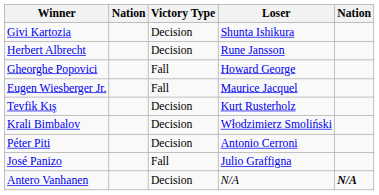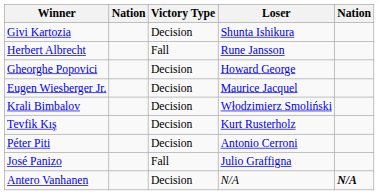 <table class="wikitable sortable" style="text-align:left;">
 <tr>
 <th>Winner</th>
 <th>Nation</th>
 <th>Victory Type</th>
 <th>Loser</th>
 <th>Nation</th>
 </tr>
 <tr>
 <td><a href='#'>Givi Kartozia</a></td>
 <td></td>
 <td>Decision</td>
 <td><a href='#'>Shunta Ishikura</a></td>
 <td></td>
 </tr>
 <tr>
 <td><a href='#'>Herbert Albrecht</a></td>
 <td></td>
-<td>Decision</td>
+<td>Fall</td>
 <td><a href='#'>Rune Jansson</a></td>
 <td></td>
 </tr>
 <tr>
 <td><a href='#'>Gheorghe Popovici</a></td>
 <td></td>
-<td>Fall</td>
+<td>Decision</td>
 <td><a href='#'>Howard George</a></td>
 <td></td>
 </tr>
 <tr>
 <td><a href='#'>Eugen Wiesberger Jr.</a></td>
 <td></td>
-<td>Fall</td>
+<td>Decision</td>
 <td><a href='#'>Maurice Jacquel</a></td>
+<td></td>
+</tr>
+<tr>
+<td><a href='#'>Krali Bimbalov</a></td>
+<td></td>
+<td>Decision</td>
+<td><a href='#'>Włodzimierz Smoliński</a></td>
 <td></td>
 </tr>
 <tr>
 <td><a href='#'>Tevfik Kış</a></td>
 <td></td>
 <td>Decision</td>
 <td><a href='#'>Kurt Rusterholz</a></td>
-<td></td>
-</tr>
-<tr>
-<td><a href='#'>Krali Bimbalov</a></td>
-<td></td>
-<td>Decision</td>
-<td><a href='#'>Włodzimierz Smoliński</a></td>
 <td></td>
 </tr>
 <tr>
 <td><a href='#'>Péter Piti</a></td>
 <td></td>
 <td>Decision</td>
 <td><a href='#'>Antonio Cerroni</a></td>
 <td></td>
 </tr>
 <tr>
 <td><a href='#'>José Panizo</a></td>
 <td></td>
 <td>Fall</td>
 <td><a href='#'>Julio Graffigna</a></td>
 <td></td>
 </tr>
 <tr>
 <td><a href='#'>Antero Vanhanen</a></td>
 <td></td>
 <td>Decision</td>
 <td><em>N/A</em></td>
 <td><strong><em>N/A</em></strong></td>
 </tr>
 </table>
